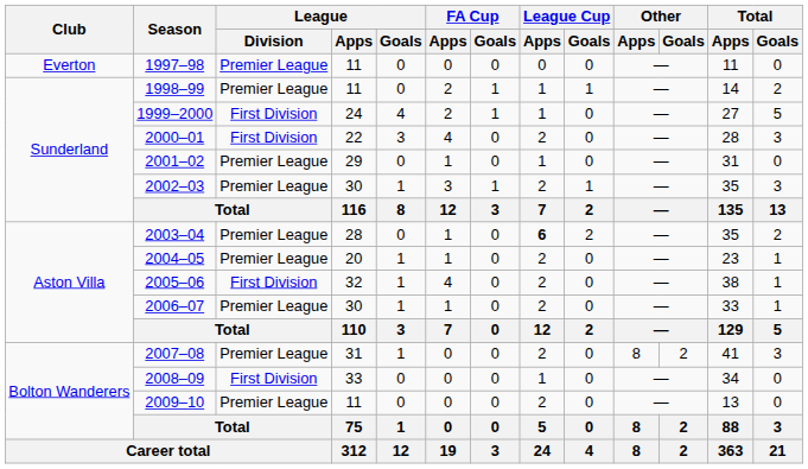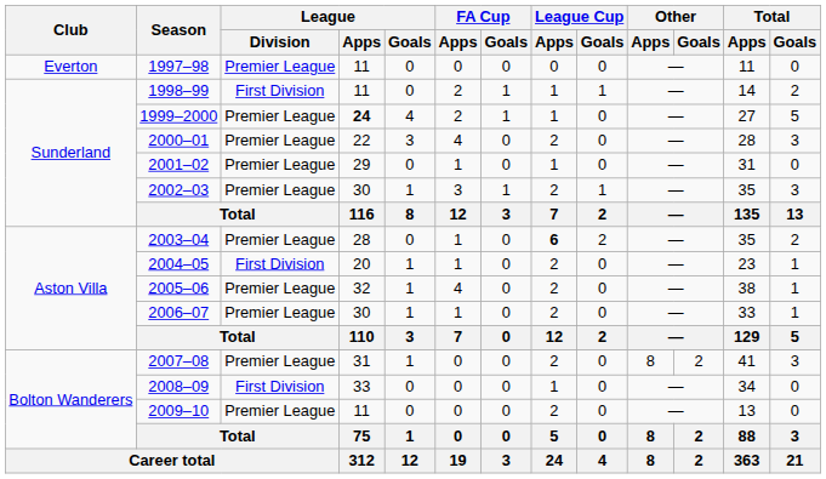 <table class="wikitable" style="text-align:center">
 <tr>
 <th rowspan="2">Club</th>
 <th rowspan="2">Season</th>
 <th colspan="3">League</th>
 <th colspan="2"><a href='#'>FA Cup</a></th>
 <th colspan="2"><a href='#'>League Cup</a></th>
 <th colspan="2">Other</th>
 <th colspan="2">Total</th>
 </tr>
 <tr>
 <th>Division</th>
 <th>Apps</th>
 <th>Goals</th>
 <th>Apps</th>
 <th>Goals</th>
 <th>Apps</th>
 <th>Goals</th>
 <th>Apps</th>
 <th>Goals</th>
 <th>Apps</th>
 <th>Goals</th>
 </tr>
 <tr>
 <td><a href='#'>Everton</a></td>
 <td><a href='#'>1997–98</a></td>
 <td><a href='#'>Premier League</a></td>
 <td>11</td>
 <td>0</td>
 <td>0</td>
 <td>0</td>
 <td>0</td>
 <td>0</td>
 <td colspan="2">—</td>
 <td>11</td>
 <td>0</td>
 </tr>
 <tr>
 <td rowspan="6"><a href='#'>Sunderland</a></td>
 <td><a href='#'>1998–99</a></td>
-<td>Premier League</td>
+<td><a href='#'>First Division</a></td>
 <td>11</td>
 <td>0</td>
 <td>2</td>
 <td>1</td>
 <td>1</td>
 <td>1</td>
 <td colspan="2">—</td>
 <td>14</td>
 <td>2</td>
 </tr>
 <tr>
 <td><a href='#'>1999–2000</a></td>
-<td><a href='#'>First Division</a></td>
-<td>24</td>
+<td>Premier League</td>
+<td><strong>24</strong></td>
 <td>4</td>
 <td>2</td>
 <td>1</td>
 <td>1</td>
 <td>0</td>
 <td colspan="2">—</td>
 <td>27</td>
 <td>5</td>
 </tr>
 <tr>
 <td><a href='#'>2000–01</a></td>
-<td><a href='#'>First Division</a></td>
+<td>Premier League</td>
 <td>22</td>
 <td>3</td>
 <td>4</td>
 <td>0</td>
 <td>2</td>
 <td>0</td>
 <td colspan="2">—</td>
 <td>28</td>
 <td>3</td>
 </tr>
 <tr>
 <td><a href='#'>2001–02</a></td>
 <td>Premier League</td>
 <td>29</td>
 <td>0</td>
 <td>1</td>
 <td>0</td>
 <td>1</td>
 <td>0</td>
 <td colspan="2">—</td>
 <td>31</td>
 <td>0</td>
 </tr>
 <tr>
 <td><a href='#'>2002–03</a></td>
 <td>Premier League</td>
 <td>30</td>
 <td>1</td>
 <td>3</td>
 <td>1</td>
 <td>2</td>
 <td>1</td>
 <td colspan="2">—</td>
 <td>35</td>
 <td>3</td>
 </tr>
 <tr>
 <th colspan="2">Total</th>
 <th>116</th>
 <th>8</th>
 <th>12</th>
 <th>3</th>
 <th>7</th>
 <th>2</th>
 <th colspan="2">—</th>
 <th>135</th>
 <th>13</th>
 </tr>
 <tr>
 <td rowspan="5"><a href='#'>Aston Villa</a></td>
 <td><a href='#'>2003–04</a></td>
 <td>Premier League</td>
 <td>28</td>
 <td>0</td>
 <td>1</td>
 <td>0</td>
 <td><strong>6</strong></td>
 <td>2</td>
 <td colspan="2">—</td>
 <td>35</td>
 <td>2</td>
 </tr>
 <tr>
 <td><a href='#'>2004–05</a></td>
-<td>Premier League</td>
+<td><a href='#'>First Division</a></td>
 <td>20</td>
 <td>1</td>
 <td>1</td>
 <td>0</td>
 <td>2</td>
 <td>0</td>
 <td colspan="2">—</td>
 <td>23</td>
 <td>1</td>
 </tr>
 <tr>
 <td><a href='#'>2005–06</a></td>
-<td><a href='#'>First Division</a></td>
+<td>Premier League</td>
 <td>32</td>
 <td>1</td>
 <td>4</td>
 <td>0</td>
 <td>2</td>
 <td>0</td>
 <td colspan="2">—</td>
 <td>38</td>
 <td>1</td>
 </tr>
 <tr>
 <td><a href='#'>2006–07</a></td>
 <td>Premier League</td>
 <td>30</td>
 <td>1</td>
 <td>1</td>
 <td>0</td>
 <td>2</td>
 <td>0</td>
 <td colspan="2">—</td>
 <td>33</td>
 <td>1</td>
 </tr>
 <tr>
 <th colspan="2">Total</th>
 <th>110</th>
 <th>3</th>
 <th>7</th>
 <th>0</th>
 <th>12</th>
 <th>2</th>
 <th colspan="2">—</th>
 <th>129</th>
 <th>5</th>
 </tr>
 <tr>
 <td rowspan="4"><a href='#'>Bolton Wanderers</a></td>
 <td><a href='#'>2007–08</a></td>
 <td>Premier League</td>
 <td>31</td>
 <td>1</td>
 <td>0</td>
 <td>0</td>
 <td>2</td>
 <td>0</td>
 <td>8</td>
 <td>2</td>
 <td>41</td>
 <td>3</td>
 </tr>
 <tr>
 <td><a href='#'>2008–09</a></td>
 <td><a href='#'>First Division</a></td>
 <td>33</td>
 <td>0</td>
 <td>0</td>
 <td>0</td>
 <td>1</td>
 <td>0</td>
 <td colspan="2">—</td>
 <td>34</td>
 <td>0</td>
 </tr>
 <tr>
 <td><a href='#'>2009–10</a></td>
 <td>Premier League</td>
 <td>11</td>
 <td>0</td>
 <td>0</td>
 <td>0</td>
 <td>2</td>
 <td>0</td>
 <td colspan="2">—</td>
 <td>13</td>
 <td>0</td>
 </tr>
 <tr>
 <th colspan="2">Total</th>
 <th>75</th>
 <th>1</th>
 <th>0</th>
 <th>0</th>
 <th>5</th>
 <th>0</th>
 <th>8</th>
 <th>2</th>
 <th>88</th>
 <th>3</th>
 </tr>
 <tr>
 <th colspan="3">Career total</th>
 <th>312</th>
 <th>12</th>
 <th>19</th>
 <th>3</th>
 <th>24</th>
 <th>4</th>
 <th>8</th>
 <th>2</th>
 <th>363</th>
 <th>21</th>
 </tr>
 </table>
